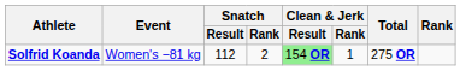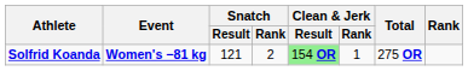 <table class="wikitable" style="font-size:90%">
 <tr>
 <th rowspan="2">Athlete</th>
 <th rowspan="2">Event</th>
 <th colspan="2">Snatch</th>
 <th colspan="2">Clean & Jerk</th>
 <th rowspan="2">Total</th>
 <th rowspan="2">Rank</th>
 </tr>
 <tr style="font-size:95%">
 <th>Result</th>
 <th>Rank</th>
 <th>Result</th>
 <th>Rank</th>
 </tr>
 <tr align=center>
 <td align=left><strong><a href='#'>Solfrid Koanda</a></strong></td>
-<td align=left><a href='#'>Women's −81 kg</a></td>
-<td>112</td>
+<td align=left><strong><a href='#'>Women's −81 kg</a></strong></td>
+<td>121</td>
 <td>2</td>
 <td style="background: lightgreen;">154 <strong><a href='#'>OR</a></strong></td>
 <td>1</td>
 <td>275 <strong><a href='#'>OR</a></strong></td>
 <td></td>
 </tr>
 </table>
